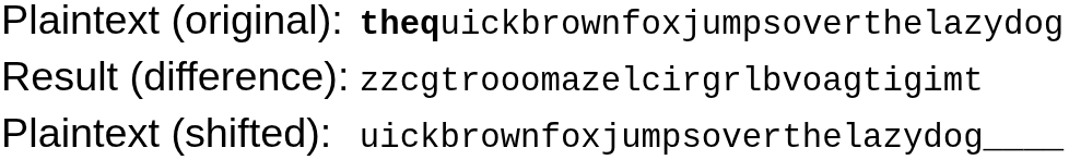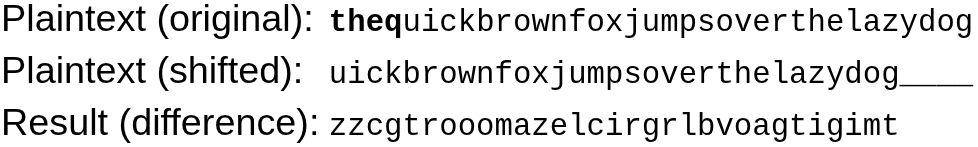 <table>
 <tr>
 <td>Plaintext (original):</td>
 <td><code><strong>theq</strong>uickbrownfoxjumpsoverthelazydog</code></td>
 </tr>
 <tr>
+<td>Plaintext (shifted):</td>
+<td><code>uickbrownfoxjumpsoverthelazydog____</code></td>
+</tr>
+<tr>
 <td>Result (difference):</td>
 <td><code>zzcgtrooomazelcirgrlbvoagtigimt</code></td>
 </tr>
-<tr>
-<td>Plaintext (shifted):</td>
-<td><code>uickbrownfoxjumpsoverthelazydog____</code></td>
-</tr>
 </table>
